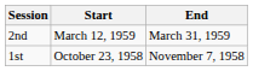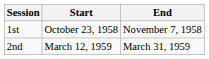 <table class="wikitable">
 <tr>
 <th>Session</th>
 <th>Start</th>
 <th>End</th>
 </tr>
 <tr>
+<td>1st</td>
+<td>October 23, 1958</td>
+<td>November 7, 1958</td>
+</tr>
+<tr>
 <td>2nd</td>
 <td>March 12, 1959</td>
 <td>March 31, 1959</td>
 </tr>
-<tr>
-<td>1st</td>
-<td>October 23, 1958</td>
-<td>November 7, 1958</td>
-</tr>
 </table>
